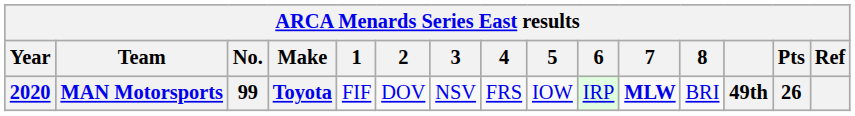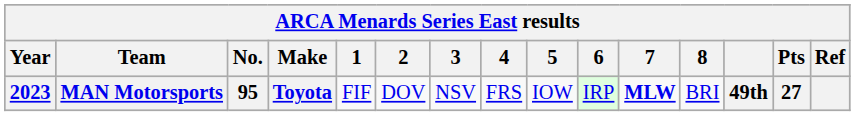 <table class="wikitable" style="text-align:center; font-size:75%">
 <tr>
 <th colspan=15><a href='#'>ARCA Menards Series East</a> results</th>
 </tr>
 <tr>
 <th>Year</th>
 <th>Team</th>
 <th>No.</th>
 <th>Make</th>
 <th>1</th>
 <th>2</th>
 <th>3</th>
 <th>4</th>
 <th>5</th>
 <th>6</th>
 <th>7</th>
 <th>8</th>
 <th></th>
 <th>Pts</th>
 <th>Ref</th>
 </tr>
 <tr>
-<th><a href='#'>2020</a></th>
+<th><a href='#'>2023</a></th>
 <th><a href='#'>MAN Motorsports</a></th>
-<th>99</th>
+<th>95</th>
 <th><a href='#'>Toyota</a></th>
 <td><a href='#'>FIF</a></td>
 <td><a href='#'>DOV</a></td>
 <td><a href='#'>NSV</a></td>
 <td><a href='#'>FRS</a></td>
 <td><a href='#'>IOW</a></td>
 <td style="background:#DFFFDF;"><a href='#'>IRP</a><br></td>
 <td><strong><a href='#'>MLW</a></strong></td>
 <td><a href='#'>BRI</a></td>
 <th>49th</th>
-<th>26</th>
+<th>27</th>
 <th></th>
 </tr>
 </table>
